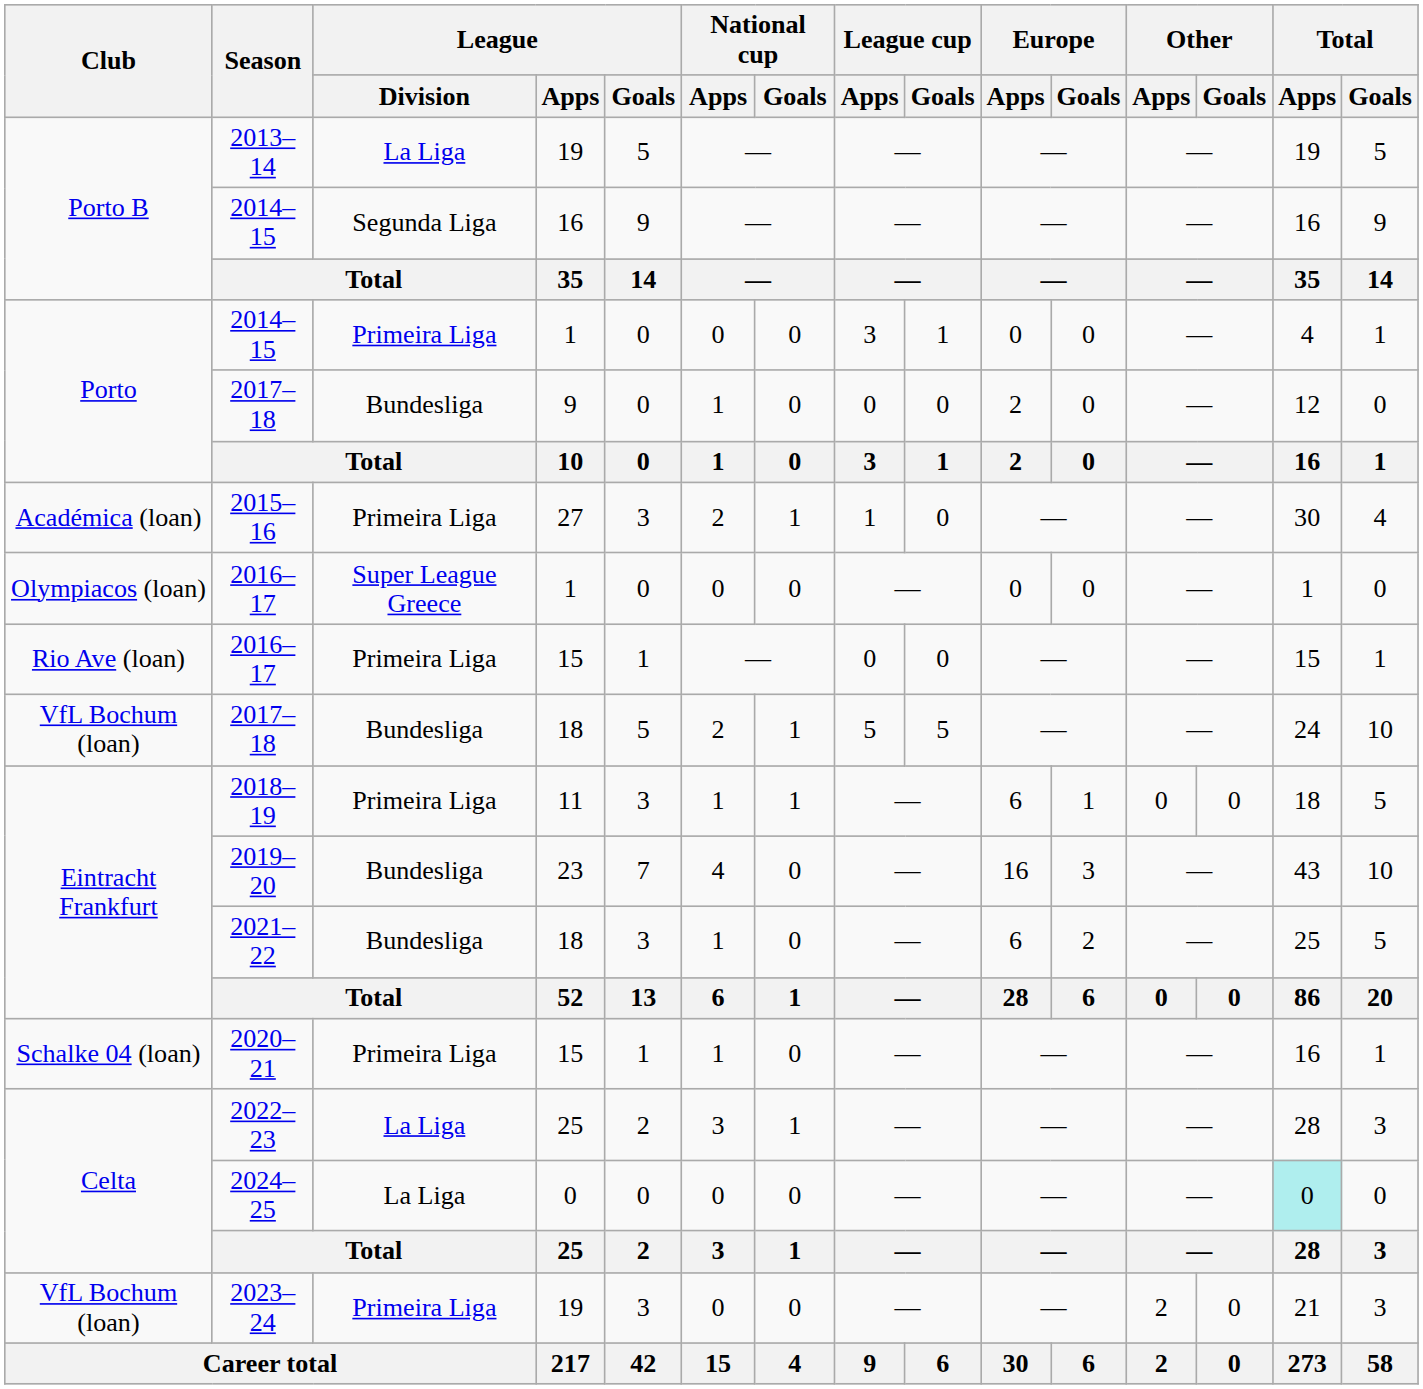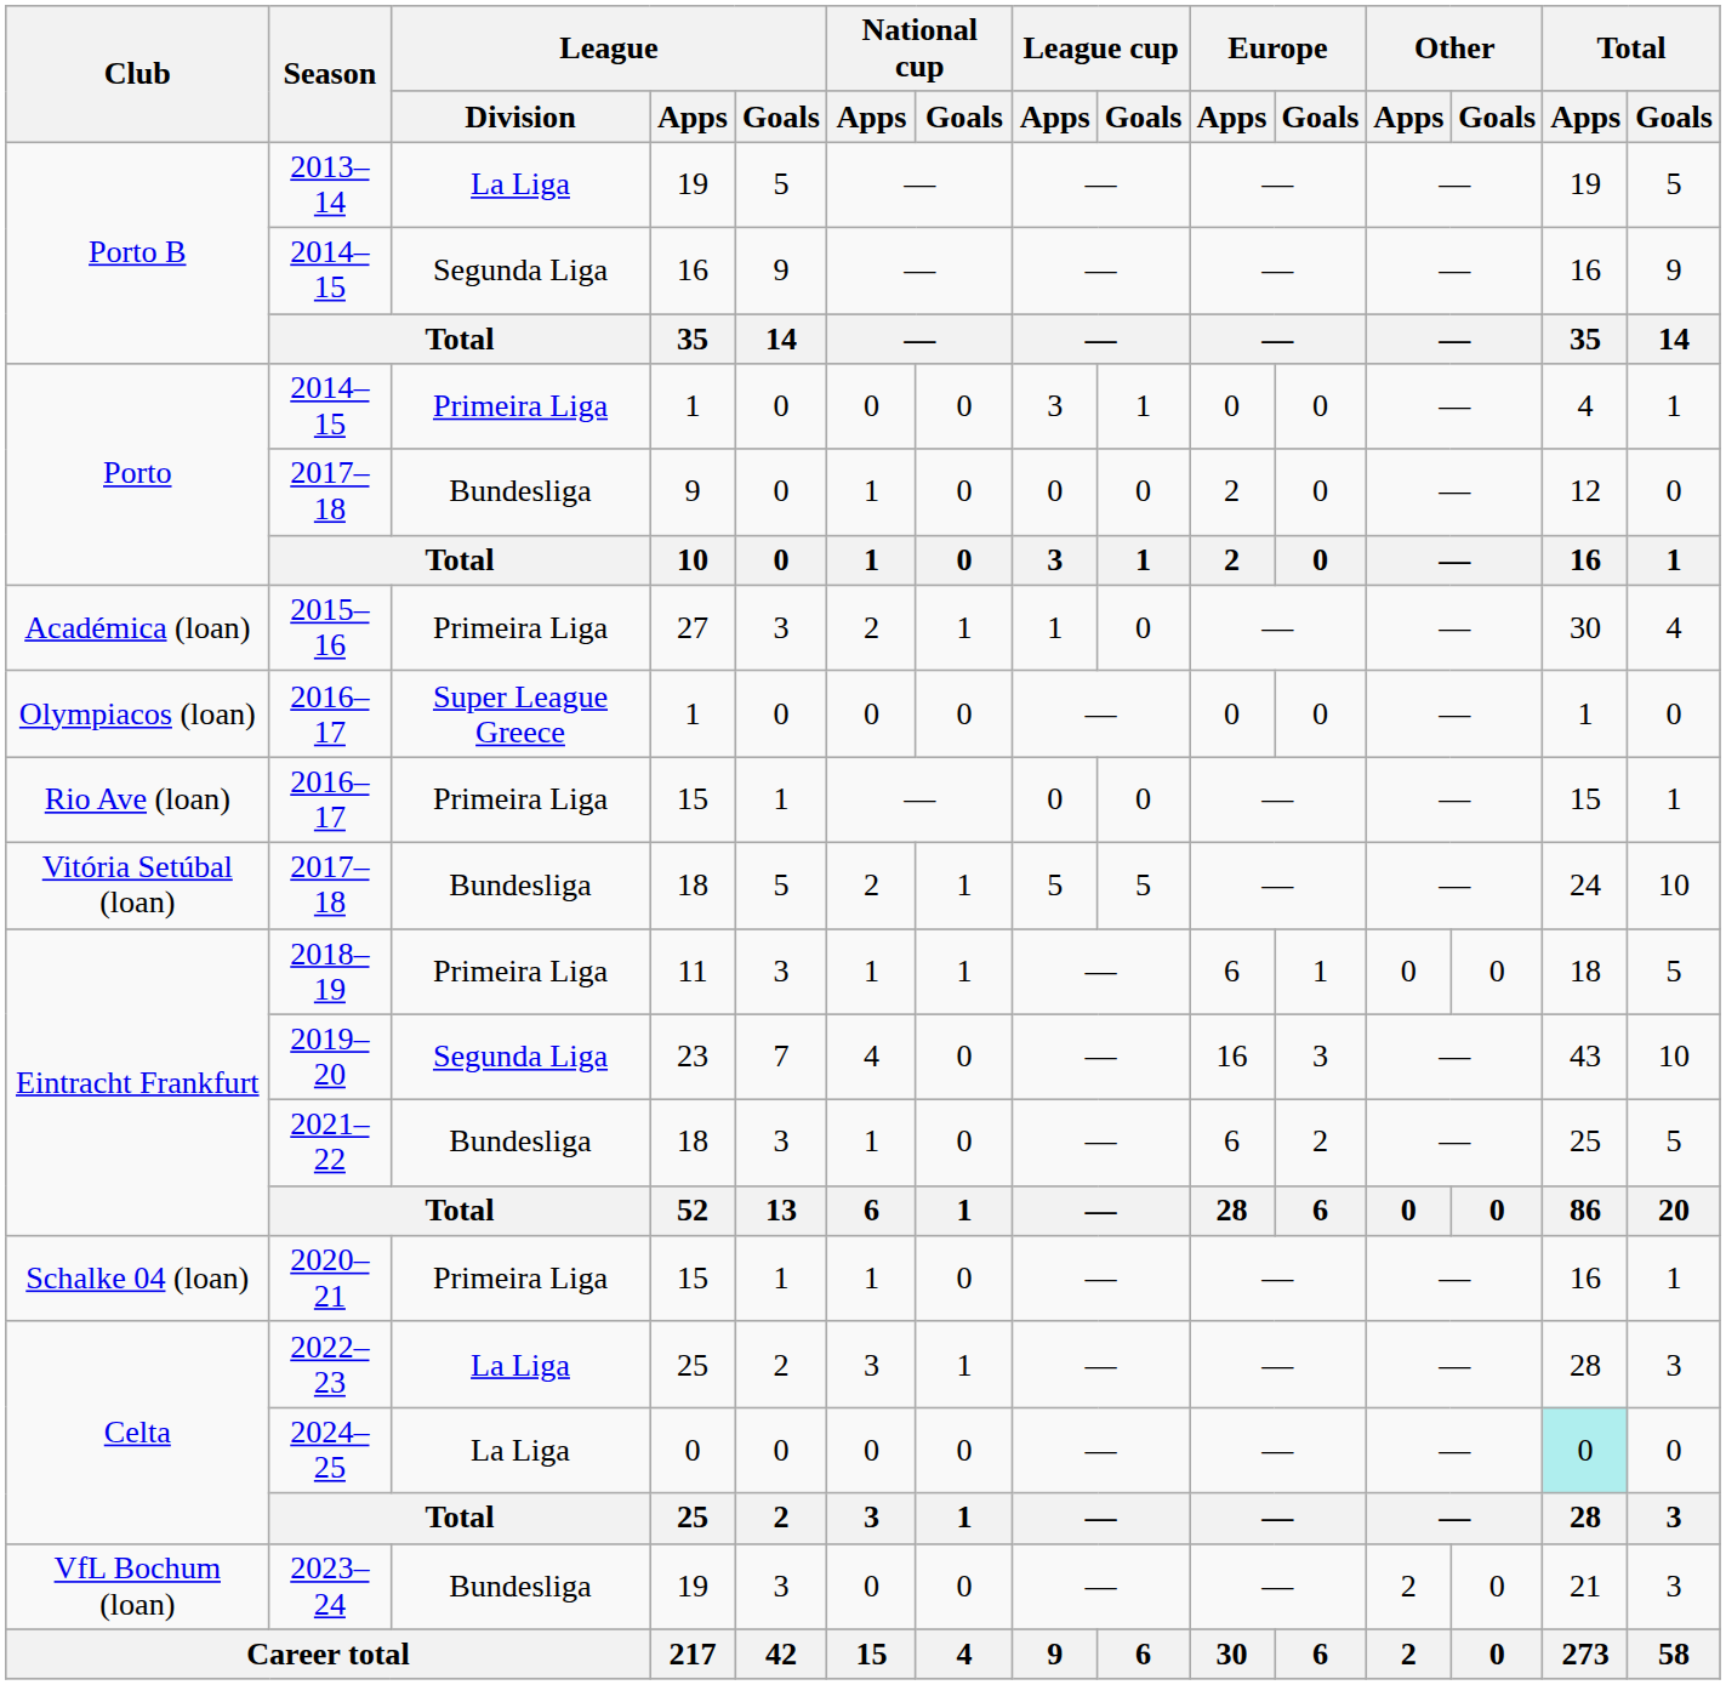 <table class="wikitable" style="text-align:center">
 <tr>
 <th rowspan="2">Club</th>
 <th rowspan="2">Season</th>
 <th colspan="3">League</th>
 <th colspan="2">National cup</th>
 <th colspan="2">League cup</th>
 <th colspan="2">Europe</th>
 <th colspan="2">Other</th>
 <th colspan="2">Total</th>
 </tr>
 <tr>
 <th>Division</th>
 <th>Apps</th>
 <th>Goals</th>
 <th>Apps</th>
 <th>Goals</th>
 <th>Apps</th>
 <th>Goals</th>
 <th>Apps</th>
 <th>Goals</th>
 <th>Apps</th>
 <th>Goals</th>
 <th>Apps</th>
 <th>Goals</th>
 </tr>
 <tr>
 <td rowspan="3"><a href='#'>Porto B</a></td>
 <td><a href='#'>2013–14</a></td>
 <td><a href='#'>La Liga</a></td>
 <td>19</td>
 <td>5</td>
 <td colspan="2">—</td>
 <td colspan="2">—</td>
 <td colspan="2">—</td>
 <td colspan="2">—</td>
 <td>19</td>
 <td>5</td>
 </tr>
 <tr>
 <td><a href='#'>2014–15</a></td>
 <td>Segunda Liga</td>
 <td>16</td>
 <td>9</td>
 <td colspan="2">—</td>
 <td colspan="2">—</td>
 <td colspan="2">—</td>
 <td colspan="2">—</td>
 <td>16</td>
 <td>9</td>
 </tr>
 <tr>
 <th colspan="2">Total</th>
 <th>35</th>
 <th>14</th>
 <th colspan="2">—</th>
 <th colspan="2">—</th>
 <th colspan="2">—</th>
 <th colspan="2">—</th>
 <th>35</th>
 <th>14</th>
 </tr>
 <tr>
 <td rowspan="3"><a href='#'>Porto</a></td>
 <td><a href='#'>2014–15</a></td>
 <td><a href='#'>Primeira Liga</a></td>
 <td>1</td>
 <td>0</td>
 <td>0</td>
 <td>0</td>
 <td>3</td>
 <td>1</td>
 <td>0</td>
 <td>0</td>
 <td colspan="2">—</td>
 <td>4</td>
 <td>1</td>
 </tr>
 <tr>
 <td><a href='#'>2017–18</a></td>
 <td>Bundesliga</td>
 <td>9</td>
 <td>0</td>
 <td>1</td>
 <td>0</td>
 <td>0</td>
 <td>0</td>
 <td>2</td>
 <td>0</td>
 <td colspan="2">—</td>
 <td>12</td>
 <td>0</td>
 </tr>
 <tr>
 <th colspan="2">Total</th>
 <th>10</th>
 <th>0</th>
 <th>1</th>
 <th>0</th>
 <th>3</th>
 <th>1</th>
 <th>2</th>
 <th>0</th>
 <th colspan="2">—</th>
 <th>16</th>
 <th>1</th>
 </tr>
 <tr>
 <td><a href='#'>Académica</a> (loan)</td>
 <td><a href='#'>2015–16</a></td>
 <td>Primeira Liga</td>
 <td>27</td>
 <td>3</td>
 <td>2</td>
 <td>1</td>
 <td>1</td>
 <td>0</td>
 <td colspan="2">—</td>
 <td colspan="2">—</td>
 <td>30</td>
 <td>4</td>
 </tr>
 <tr>
 <td><a href='#'>Olympiacos</a> (loan)</td>
 <td><a href='#'>2016–17</a></td>
 <td><a href='#'>Super League Greece</a></td>
 <td>1</td>
 <td>0</td>
 <td>0</td>
 <td>0</td>
 <td colspan="2">—</td>
 <td>0</td>
 <td>0</td>
 <td colspan="2">—</td>
 <td>1</td>
 <td>0</td>
 </tr>
 <tr>
 <td><a href='#'>Rio Ave</a> (loan)</td>
 <td><a href='#'>2016–17</a></td>
 <td>Primeira Liga</td>
 <td>15</td>
 <td>1</td>
 <td colspan="2">—</td>
 <td>0</td>
 <td>0</td>
 <td colspan="2">—</td>
 <td colspan="2">—</td>
 <td>15</td>
 <td>1</td>
 </tr>
 <tr>
-<td><a href='#'>VfL Bochum</a> (loan)</td>
+<td><a href='#'>Vitória Setúbal</a> (loan)</td>
 <td><a href='#'>2017–18</a></td>
 <td>Bundesliga</td>
 <td>18</td>
 <td>5</td>
 <td>2</td>
 <td>1</td>
 <td>5</td>
 <td>5</td>
 <td colspan="2">—</td>
 <td colspan="2">—</td>
 <td>24</td>
 <td>10</td>
 </tr>
 <tr>
 <td rowspan="4"><a href='#'>Eintracht Frankfurt</a></td>
 <td><a href='#'>2018–19</a></td>
 <td>Primeira Liga</td>
 <td>11</td>
 <td>3</td>
 <td>1</td>
 <td>1</td>
 <td colspan="2">—</td>
 <td>6</td>
 <td>1</td>
 <td>0</td>
 <td>0</td>
 <td>18</td>
 <td>5</td>
 </tr>
 <tr>
 <td><a href='#'>2019–20</a></td>
-<td>Bundesliga</td>
+<td><a href='#'>Segunda Liga</a></td>
 <td>23</td>
 <td>7</td>
 <td>4</td>
 <td>0</td>
 <td colspan="2">—</td>
 <td>16</td>
 <td>3</td>
 <td colspan="2">—</td>
 <td>43</td>
 <td>10</td>
 </tr>
 <tr>
 <td><a href='#'>2021–22</a></td>
 <td>Bundesliga</td>
 <td>18</td>
 <td>3</td>
 <td>1</td>
 <td>0</td>
 <td colspan="2">—</td>
 <td>6</td>
 <td>2</td>
 <td colspan="2">—</td>
 <td>25</td>
 <td>5</td>
 </tr>
 <tr>
 <th colspan="2">Total</th>
 <th>52</th>
 <th>13</th>
 <th>6</th>
 <th>1</th>
 <th colspan="2">—</th>
 <th>28</th>
 <th>6</th>
 <th>0</th>
 <th>0</th>
 <th>86</th>
 <th>20</th>
 </tr>
 <tr>
 <td><a href='#'>Schalke 04</a> (loan)</td>
 <td><a href='#'>2020–21</a></td>
 <td>Primeira Liga</td>
 <td>15</td>
 <td>1</td>
 <td>1</td>
 <td>0</td>
 <td colspan="2">—</td>
 <td colspan="2">—</td>
 <td colspan="2">—</td>
 <td>16</td>
 <td>1</td>
 </tr>
 <tr>
 <td rowspan="3"><a href='#'>Celta</a></td>
 <td><a href='#'>2022–23</a></td>
 <td><a href='#'>La Liga</a></td>
 <td>25</td>
 <td>2</td>
 <td>3</td>
 <td>1</td>
 <td colspan="2">—</td>
 <td colspan="2">—</td>
 <td colspan="2">—</td>
 <td>28</td>
 <td>3</td>
 </tr>
 <tr>
 <td><a href='#'>2024–25</a></td>
 <td>La Liga</td>
 <td>0</td>
 <td>0</td>
 <td>0</td>
 <td>0</td>
 <td colspan="2">—</td>
 <td colspan="2">—</td>
 <td colspan="2">—</td>
 <td style="background: paleturquoise;">0</td>
 <td>0</td>
 </tr>
 <tr>
 <th colspan="2">Total</th>
 <th>25</th>
 <th>2</th>
 <th>3</th>
 <th>1</th>
 <th colspan="2">—</th>
 <th colspan="2">—</th>
 <th colspan="2">—</th>
 <th>28</th>
 <th>3</th>
 </tr>
 <tr>
 <td><a href='#'>VfL Bochum</a> (loan)</td>
 <td><a href='#'>2023–24</a></td>
-<td><a href='#'>Primeira Liga</a></td>
+<td>Bundesliga</td>
 <td>19</td>
 <td>3</td>
 <td>0</td>
 <td>0</td>
 <td colspan="2">—</td>
 <td colspan="2">—</td>
 <td>2</td>
 <td>0</td>
 <td>21</td>
 <td>3</td>
 </tr>
 <tr>
 <th colspan="3">Career total</th>
 <th>217</th>
 <th>42</th>
 <th>15</th>
 <th>4</th>
 <th>9</th>
 <th>6</th>
 <th>30</th>
 <th>6</th>
 <th>2</th>
 <th>0</th>
 <th>273</th>
 <th>58</th>
 </tr>
 </table>
